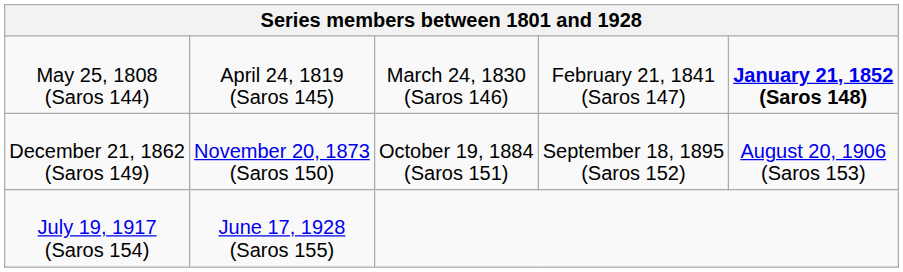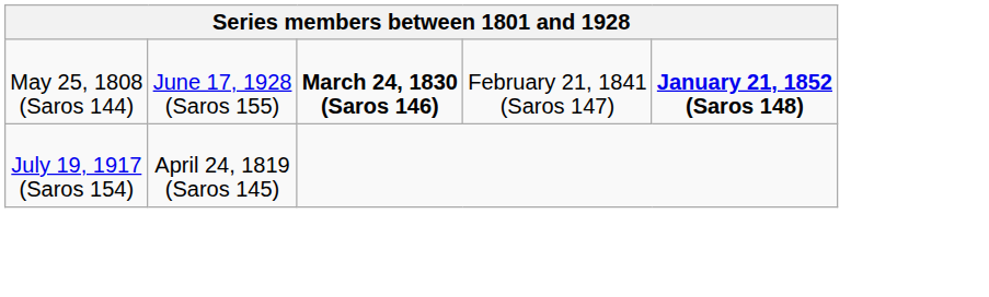 <table class="wikitable mw-collapsible mw-collapsed">
 <tr>
 <th colspan=5>Series members between 1801 and 1928</th>
 </tr>
 <tr style="text-align:center;">
 <td><br>May 25, 1808<br>(Saros 144)</td>
-<td><br>April 24, 1819<br>(Saros 145)</td>
-<td><br>March 24, 1830<br>(Saros 146)</td>
+<td><br><a href='#'>June 17, 1928</a><br>(Saros 155)</td>
+<td><strong><br>March 24, 1830<br>(Saros 146)</strong></td>
 <td><br>February 21, 1841<br>(Saros 147)</td>
 <td><strong><br><a href='#'>January 21, 1852</a><br>(Saros 148)</strong></td>
 </tr>
 <tr style="text-align:center;">
-<td><br>December 21, 1862<br>(Saros 149)</td>
-<td><br><a href='#'>November 20, 1873</a><br>(Saros 150)</td>
-<td><br>October 19, 1884<br>(Saros 151)</td>
-<td><br>September 18, 1895<br>(Saros 152)</td>
-<td><br><a href='#'>August 20, 1906</a><br>(Saros 153)</td>
-</tr>
-<tr style="text-align:center;">
 <td><br><a href='#'>July 19, 1917</a><br>(Saros 154)</td>
-<td><br><a href='#'>June 17, 1928</a><br>(Saros 155)</td>
+<td><br>April 24, 1819<br>(Saros 145)</td>
 </tr>
 </table>
